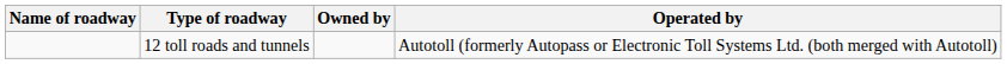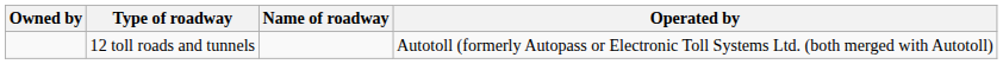 <table class="wikitable">
 <tr>
+<th>Owned by</th>
+<th>Type of roadway</th>
 <th>Name of roadway</th>
-<th>Type of roadway</th>
-<th>Owned by</th>
 <th>Operated by</th>
 </tr>
 <tr>
 <td></td>
 <td>12 toll roads and tunnels</td>
 <td></td>
 <td>Autotoll (formerly Autopass or Electronic Toll Systems Ltd. (both merged with Autotoll)</td>
 </tr>
 </table>
